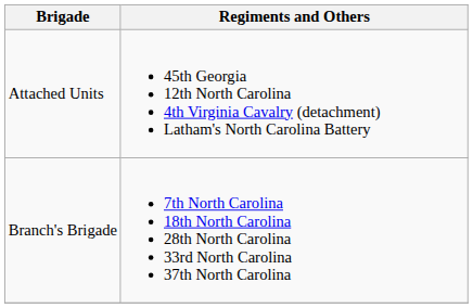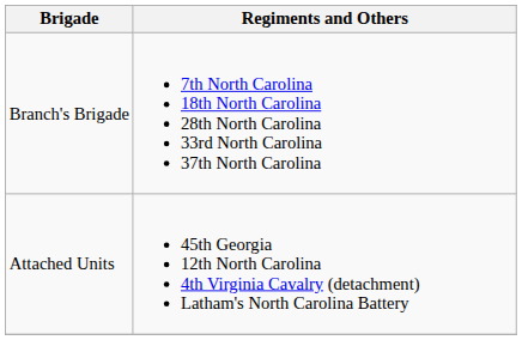 <table class="wikitable">
 <tr>
 <th width=25%>Brigade</th>
 <th>Regiments and Others</th>
 </tr>
 <tr>
+<td>Branch's Brigade</td>
+<td><br><ul><li><a href='#'>7th North Carolina</a></li><li><a href='#'>18th North Carolina</a></li><li>28th North Carolina</li><li>33rd North Carolina</li><li>37th North Carolina</li></ul></td>
+</tr>
+<tr>
 <td>Attached Units</td>
 <td><br><ul><li>45th Georgia</li><li>12th North Carolina</li><li><a href='#'>4th Virginia Cavalry</a> (detachment)</li><li>Latham's North Carolina Battery</li></ul></td>
 </tr>
 <tr>
-<td>Branch's Brigade</td>
-<td><br><ul><li><a href='#'>7th North Carolina</a></li><li><a href='#'>18th North Carolina</a></li><li>28th North Carolina</li><li>33rd North Carolina</li><li>37th North Carolina</li></ul></td>
-</tr>
-<tr>
 </tr>
 </table>
